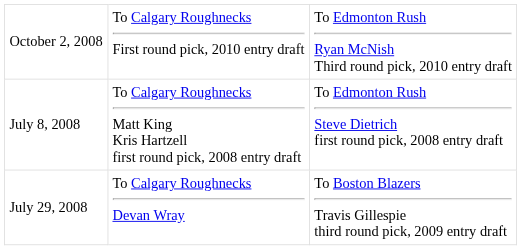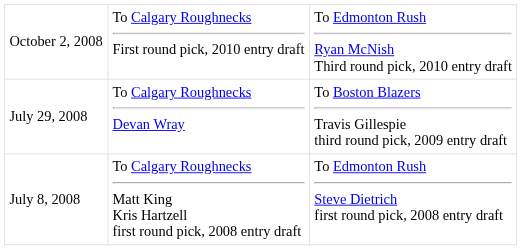 <table border=1 style="border-collapse:collapse" bordercolor="#DFDFDF"  cellpadding="5">
 <tr>
 <td>October 2, 2008<br></td>
 <td valign="top">To <a href='#'>Calgary Roughnecks</a><hr>First round pick, 2010 entry draft</td>
 <td valign="top">To <a href='#'>Edmonton Rush</a> <hr><a href='#'>Ryan McNish</a><br>Third round pick, 2010 entry draft</td>
 </tr>
 <tr>
+<td>July 29, 2008</td>
+<td valign="top">To <a href='#'>Calgary Roughnecks</a><hr><a href='#'>Devan Wray</a></td>
+<td valign="top">To <a href='#'>Boston Blazers</a> <hr>Travis Gillespie<br>third round pick, 2009 entry draft</td>
+</tr>
+<tr>
 <td>July 8, 2008</td>
 <td valign="top">To <a href='#'>Calgary Roughnecks</a><hr>Matt King<br>Kris Hartzell<br>first round pick, 2008 entry draft</td>
 <td valign="top">To <a href='#'>Edmonton Rush</a> <hr><a href='#'>Steve Dietrich</a><br>first round pick, 2008 entry draft</td>
 </tr>
-<tr>
-<td>July 29, 2008</td>
-<td valign="top">To <a href='#'>Calgary Roughnecks</a><hr><a href='#'>Devan Wray</a></td>
-<td valign="top">To <a href='#'>Boston Blazers</a> <hr>Travis Gillespie<br>third round pick, 2009 entry draft</td>
-</tr>
 </table>
